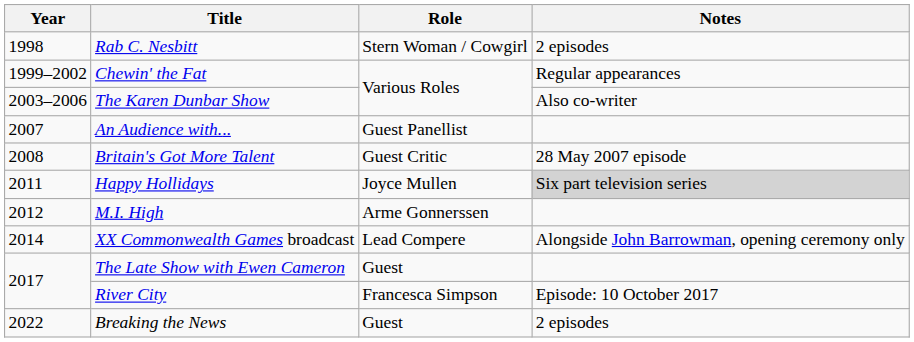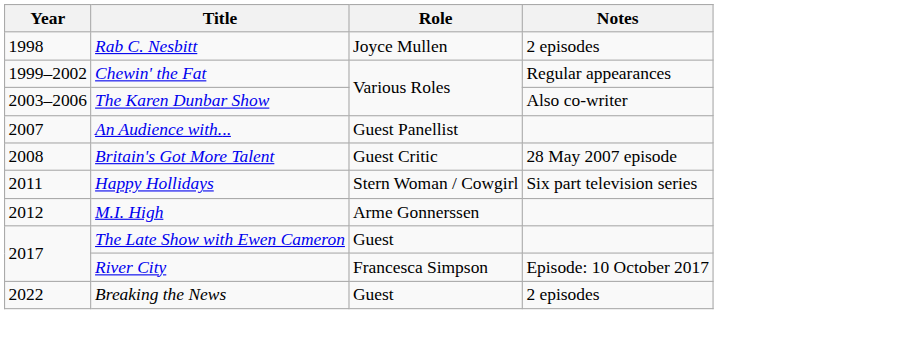 <table class="wikitable sortable">
 <tr>
 <th>Year</th>
 <th>Title</th>
 <th>Role</th>
 <th class="unsortable">Notes</th>
 </tr>
 <tr>
 <td>1998</td>
 <td><em><a href='#'>Rab C. Nesbitt</a></em></td>
-<td>Stern Woman / Cowgirl</td>
+<td>Joyce Mullen</td>
 <td>2 episodes</td>
 </tr>
 <tr>
 <td>1999–2002</td>
 <td><em><a href='#'>Chewin' the Fat</a></em></td>
 <td rowspan="2">Various Roles</td>
 <td>Regular appearances</td>
 </tr>
 <tr>
 <td>2003–2006</td>
 <td><em><a href='#'>The Karen Dunbar Show</a></em></td>
 <td>Also co-writer</td>
 </tr>
 <tr>
 <td>2007</td>
 <td><a href='#'><em>An Audience with.</em>..</a></td>
 <td>Guest Panellist</td>
 <td></td>
 </tr>
 <tr>
 <td>2008</td>
 <td><em><a href='#'>Britain's Got More Talent</a></em></td>
 <td>Guest Critic</td>
 <td>28 May 2007 episode</td>
 </tr>
 <tr>
 <td>2011</td>
 <td><em><a href='#'>Happy Hollidays</a></em></td>
-<td>Joyce Mullen</td>
-<td style="background: lightgrey;">Six part television series</td>
+<td>Stern Woman / Cowgirl</td>
+<td>Six part television series</td>
 </tr>
 <tr>
 <td>2012</td>
 <td><em><a href='#'>M.I. High</a></em></td>
 <td>Arme Gonnerssen</td>
 <td></td>
-</tr>
-<tr>
-<td>2014</td>
-<td><em><a href='#'>XX Commonwealth Games</a></em> broadcast</td>
-<td>Lead Compere</td>
-<td>Alongside <a href='#'>John Barrowman</a>, opening ceremony only</td>
 </tr>
 <tr>
 <td rowspan="2">2017</td>
 <td><em><a href='#'>The Late Show with Ewen Cameron</a></em></td>
 <td>Guest</td>
 <td></td>
 </tr>
 <tr>
 <td><em><a href='#'>River City</a></em></td>
 <td>Francesca Simpson</td>
 <td>Episode: 10 October 2017</td>
 </tr>
 <tr>
 <td>2022</td>
 <td><em>Breaking the News</em></td>
 <td>Guest</td>
 <td>2 episodes</td>
 </tr>
 </table>
